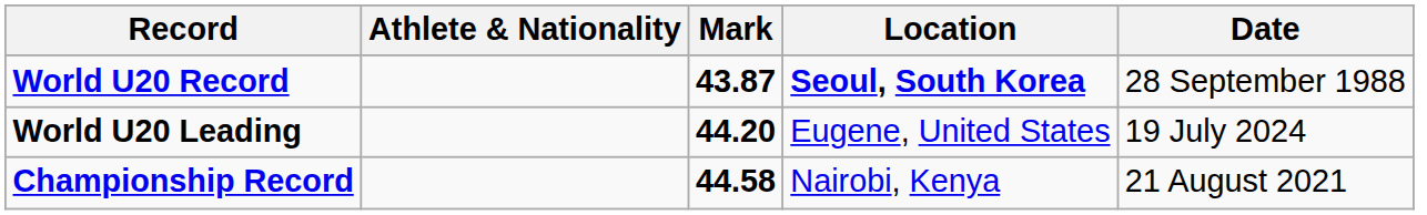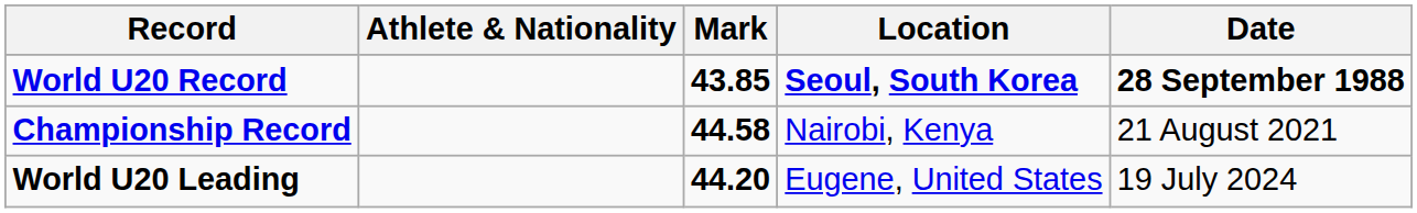 <table class="wikitable">
 <tr>
 <th scope="col">Record</th>
 <th scope="col">Athlete & Nationality</th>
 <th scope="col">Mark</th>
 <th scope="col">Location</th>
 <th scope="col">Date</th>
 </tr>
 <tr>
 <td><strong><a href='#'>World U20 Record</a></strong></td>
 <td></td>
-<td><strong>43.87</strong></td>
+<td><strong>43.85</strong></td>
 <td><strong><a href='#'>Seoul</a>, <a href='#'>South Korea</a></strong></td>
-<td>28 September 1988</td>
+<td><strong>28 September 1988</strong></td>
+</tr>
+<tr>
+<td><strong><a href='#'>Championship Record</a></strong></td>
+<td></td>
+<td><strong>44.58</strong></td>
+<td><a href='#'>Nairobi</a>, <a href='#'>Kenya</a></td>
+<td>21 August 2021</td>
 </tr>
 <tr>
 <td><strong>World U20 Leading</strong></td>
 <td></td>
 <td><strong>44.20</strong></td>
 <td><a href='#'>Eugene</a>, <a href='#'>United States</a></td>
 <td>19 July 2024</td>
 </tr>
-<tr>
-<td><strong><a href='#'>Championship Record</a></strong></td>
-<td></td>
-<td><strong>44.58</strong></td>
-<td><a href='#'>Nairobi</a>, <a href='#'>Kenya</a></td>
-<td>21 August 2021</td>
-</tr>
 </table>
